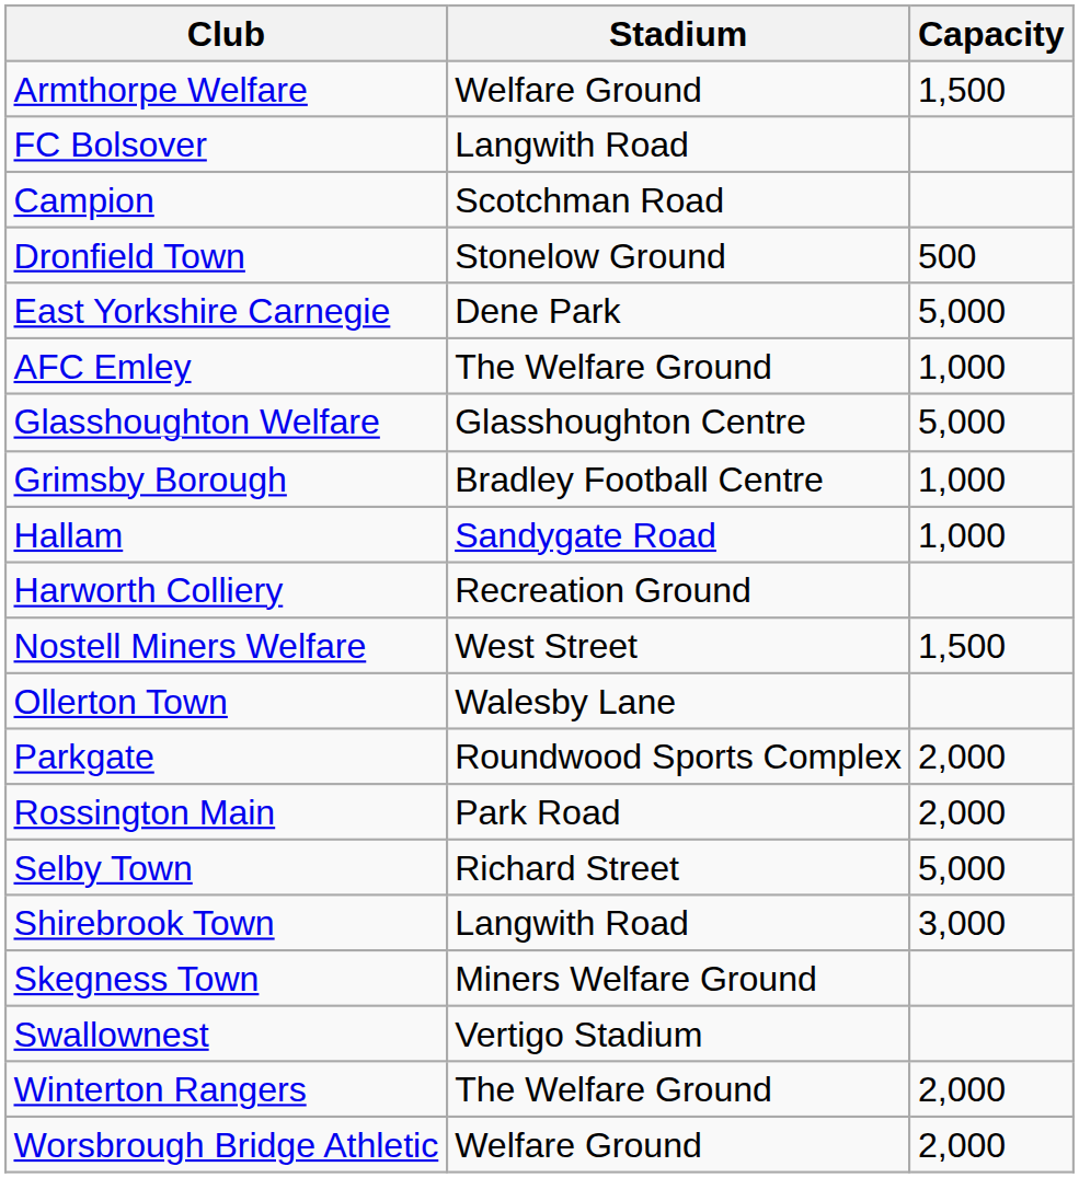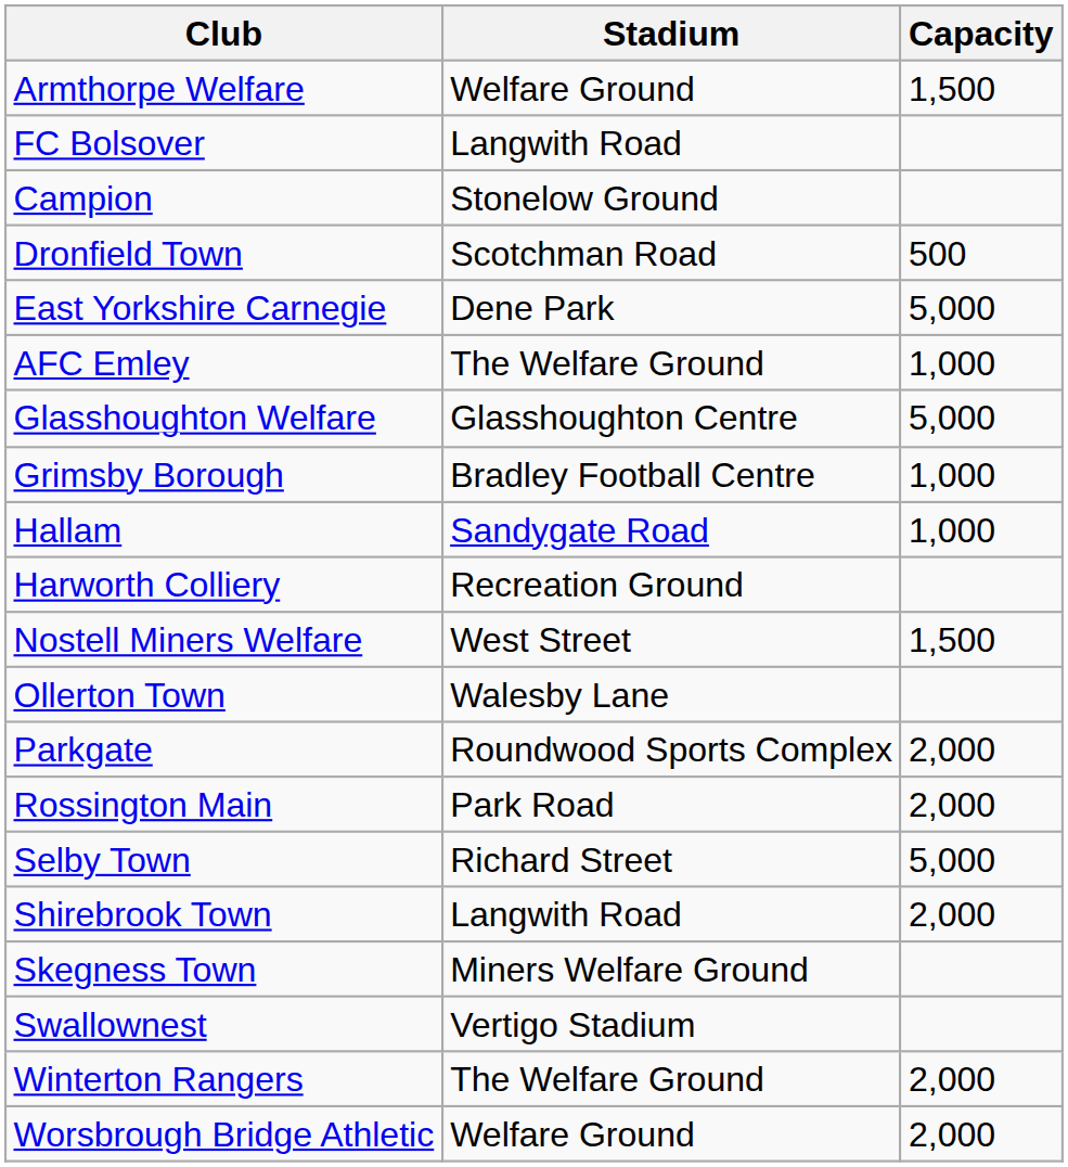 <table class="wikitable sortable" style="font-size:95%">
 <tr>
 <th>Club</th>
 <th>Stadium</th>
 <th>Capacity</th>
 </tr>
 <tr>
 <td><a href='#'>Armthorpe Welfare</a></td>
 <td>Welfare Ground</td>
 <td>1,500</td>
 </tr>
 <tr>
 <td><a href='#'>FC Bolsover</a></td>
 <td>Langwith Road </td>
 <td></td>
 </tr>
 <tr>
 <td><a href='#'>Campion</a></td>
-<td>Scotchman Road</td>
+<td>Stonelow Ground</td>
 <td></td>
 </tr>
 <tr>
 <td><a href='#'>Dronfield Town</a></td>
-<td>Stonelow Ground</td>
+<td>Scotchman Road</td>
 <td>500</td>
 </tr>
 <tr>
 <td><a href='#'>East Yorkshire Carnegie</a></td>
 <td>Dene Park</td>
 <td>5,000</td>
 </tr>
 <tr>
 <td><a href='#'>AFC Emley</a></td>
 <td>The Welfare Ground</td>
 <td>1,000</td>
 </tr>
 <tr>
 <td><a href='#'>Glasshoughton Welfare</a></td>
 <td>Glasshoughton Centre</td>
 <td>5,000</td>
 </tr>
 <tr>
 <td><a href='#'>Grimsby Borough</a></td>
 <td>Bradley Football Centre</td>
 <td>1,000</td>
 </tr>
 <tr>
 <td><a href='#'>Hallam</a></td>
 <td><a href='#'>Sandygate Road</a></td>
 <td>1,000</td>
 </tr>
 <tr>
 <td><a href='#'>Harworth Colliery</a></td>
 <td>Recreation Ground</td>
 <td></td>
 </tr>
 <tr>
 <td><a href='#'>Nostell Miners Welfare</a></td>
 <td>West Street</td>
 <td>1,500</td>
 </tr>
 <tr>
 <td><a href='#'>Ollerton Town</a></td>
 <td>Walesby Lane</td>
 <td></td>
 </tr>
 <tr>
 <td><a href='#'>Parkgate</a></td>
 <td>Roundwood Sports Complex</td>
 <td>2,000</td>
 </tr>
 <tr>
 <td><a href='#'>Rossington Main</a></td>
 <td>Park Road</td>
 <td>2,000</td>
 </tr>
 <tr>
 <td><a href='#'>Selby Town</a></td>
 <td>Richard Street</td>
 <td>5,000</td>
 </tr>
 <tr>
 <td><a href='#'>Shirebrook Town</a></td>
 <td>Langwith Road</td>
-<td>3,000</td>
+<td>2,000</td>
 </tr>
 <tr>
 <td><a href='#'>Skegness Town</a></td>
 <td>Miners Welfare Ground</td>
 <td></td>
 </tr>
 <tr>
 <td><a href='#'>Swallownest</a></td>
 <td>Vertigo Stadium</td>
 <td></td>
 </tr>
 <tr>
 <td><a href='#'>Winterton Rangers</a></td>
 <td>The Welfare Ground</td>
 <td>2,000</td>
 </tr>
 <tr>
 <td><a href='#'>Worsbrough Bridge Athletic</a></td>
 <td>Welfare Ground</td>
 <td>2,000</td>
 </tr>
 </table>
